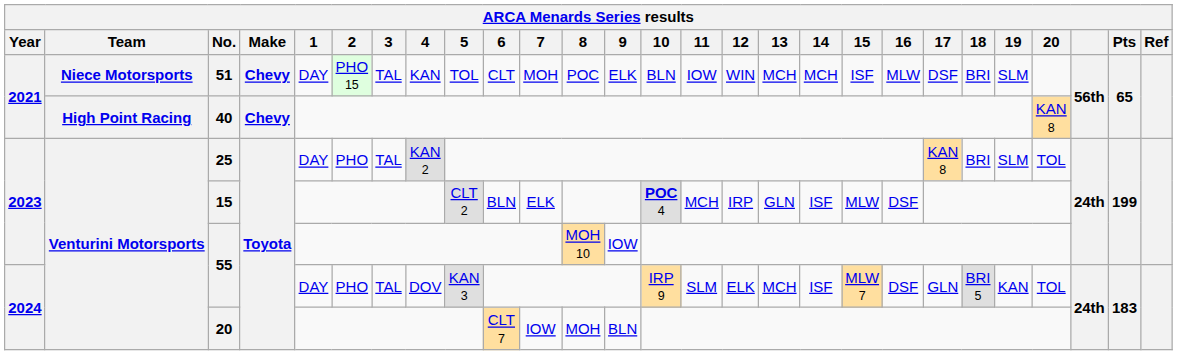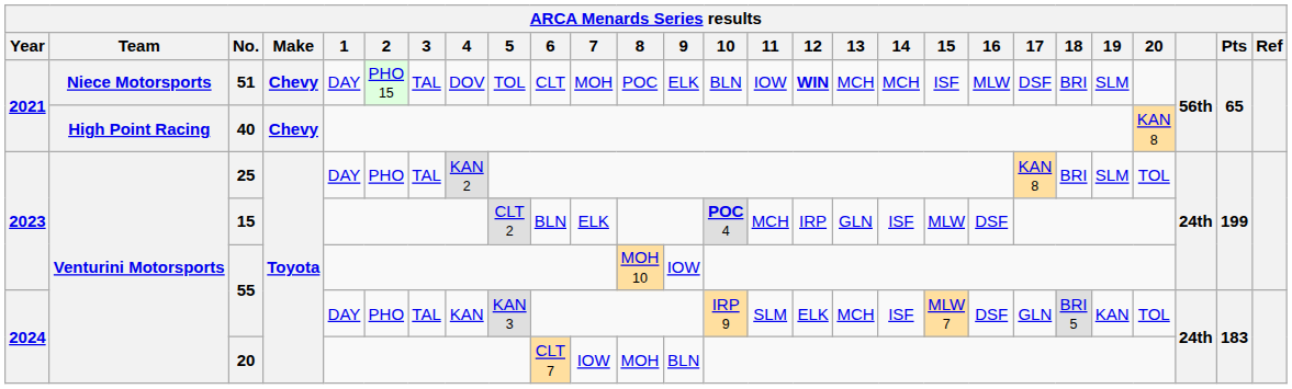 <table class="wikitable" style="text-align:center; font-size:75%">
 <tr>
 <th colspan=27><a href='#'>ARCA Menards Series</a> results</th>
 </tr>
 <tr>
 <th>Year</th>
 <th>Team</th>
 <th>No.</th>
 <th>Make</th>
 <th>1</th>
 <th>2</th>
 <th>3</th>
 <th>4</th>
 <th>5</th>
 <th>6</th>
 <th>7</th>
 <th>8</th>
 <th>9</th>
 <th>10</th>
 <th>11</th>
 <th>12</th>
 <th>13</th>
 <th>14</th>
 <th>15</th>
 <th>16</th>
 <th>17</th>
 <th>18</th>
 <th>19</th>
 <th>20</th>
 <th></th>
 <th>Pts</th>
 <th>Ref</th>
 </tr>
 <tr>
 <th rowspan=2><a href='#'>2021</a></th>
 <th><a href='#'>Niece Motorsports</a></th>
 <th>51</th>
 <th><a href='#'>Chevy</a></th>
 <td><a href='#'>DAY</a></td>
 <td style="background:#DFFFDF;"><a href='#'>PHO</a><br><small>15</small></td>
 <td><a href='#'>TAL</a></td>
-<td><a href='#'>KAN</a></td>
+<td><a href='#'>DOV</a></td>
 <td><a href='#'>TOL</a></td>
 <td><a href='#'>CLT</a></td>
 <td><a href='#'>MOH</a></td>
 <td><a href='#'>POC</a></td>
 <td><a href='#'>ELK</a></td>
 <td><a href='#'>BLN</a></td>
 <td><a href='#'>IOW</a></td>
-<td><a href='#'>WIN</a></td>
+<td><strong><a href='#'>WIN</a></strong></td>
 <td><a href='#'>MCH</a></td>
 <td><a href='#'>MCH</a></td>
 <td><a href='#'>ISF</a></td>
 <td><a href='#'>MLW</a></td>
 <td><a href='#'>DSF</a></td>
 <td><a href='#'>BRI</a></td>
 <td><a href='#'>SLM</a></td>
 <td></td>
 <th rowspan=2>56th</th>
 <th rowspan=2>65</th>
 <th rowspan=2></th>
 </tr>
 <tr>
 <th><a href='#'>High Point Racing</a></th>
 <th>40</th>
 <th><a href='#'>Chevy</a></th>
 <td colspan=19></td>
 <td style="background:#FFDF9F;"><a href='#'>KAN</a><br><small>8</small></td>
 </tr>
 <tr>
 <th rowspan=3><a href='#'>2023</a></th>
 <th rowspan=5><a href='#'>Venturini Motorsports</a></th>
 <th>25</th>
 <th rowspan=5><a href='#'>Toyota</a></th>
 <td><a href='#'>DAY</a></td>
 <td><a href='#'>PHO</a></td>
 <td><a href='#'>TAL</a></td>
 <td style="background:#DFDFDF;"><a href='#'>KAN</a><br><small>2</small></td>
 <td colspan=12></td>
 <td style="background:#FFDF9F;"><a href='#'>KAN</a><br><small>8</small></td>
 <td><a href='#'>BRI</a></td>
 <td><a href='#'>SLM</a></td>
 <td><a href='#'>TOL</a></td>
 <th rowspan=3>24th</th>
 <th rowspan=3>199</th>
 <th rowspan=3></th>
 </tr>
 <tr>
 <th>15</th>
 <td colspan=4></td>
 <td style="background:#DFDFDF;"><a href='#'>CLT</a><br><small>2</small></td>
 <td><a href='#'>BLN</a></td>
 <td><a href='#'>ELK</a></td>
 <td colspan=2></td>
 <td style="background:#DFDFDF;"><strong><a href='#'>POC</a></strong><br><small>4</small></td>
 <td><a href='#'>MCH</a></td>
 <td><a href='#'>IRP</a></td>
 <td><a href='#'>GLN</a></td>
 <td><a href='#'>ISF</a></td>
 <td><a href='#'>MLW</a></td>
 <td><a href='#'>DSF</a></td>
 <td colspan=4></td>
 </tr>
 <tr>
 <th rowspan=2>55</th>
 <td colspan=7></td>
 <td style="background:#FFDF9F;"><a href='#'>MOH</a><br><small>10</small></td>
 <td><a href='#'>IOW</a></td>
 <td colspan=11></td>
 </tr>
 <tr>
 <th rowspan=2><a href='#'>2024</a></th>
 <td><a href='#'>DAY</a></td>
 <td><a href='#'>PHO</a></td>
 <td><a href='#'>TAL</a></td>
-<td><a href='#'>DOV</a></td>
+<td><a href='#'>KAN</a></td>
 <td style="background:#DFDFDF;"><a href='#'>KAN</a><br><small>3</small></td>
 <td colspan=4></td>
 <td style="background:#FFDF9F;"><a href='#'>IRP</a><br><small>9</small></td>
 <td><a href='#'>SLM</a></td>
 <td><a href='#'>ELK</a></td>
 <td><a href='#'>MCH</a></td>
 <td><a href='#'>ISF</a></td>
 <td style="background:#FFDF9F;"><a href='#'>MLW</a><br><small>7</small></td>
 <td><a href='#'>DSF</a></td>
 <td><a href='#'>GLN</a></td>
 <td style="background:#DFDFDF;"><a href='#'>BRI</a><br><small>5</small></td>
 <td><a href='#'>KAN</a></td>
 <td><a href='#'>TOL</a></td>
 <th rowspan=2>24th</th>
 <th rowspan=2>183</th>
 <th rowspan=2></th>
 </tr>
 <tr>
 <th>20</th>
 <td colspan=5></td>
 <td style="background:#FFDF9F;"><a href='#'>CLT</a><br><small>7</small></td>
 <td><a href='#'>IOW</a></td>
 <td><a href='#'>MOH</a></td>
 <td><a href='#'>BLN</a></td>
 <td colspan=11></td>
 </tr>
 </table>
